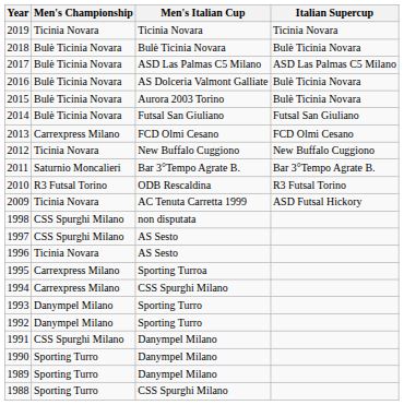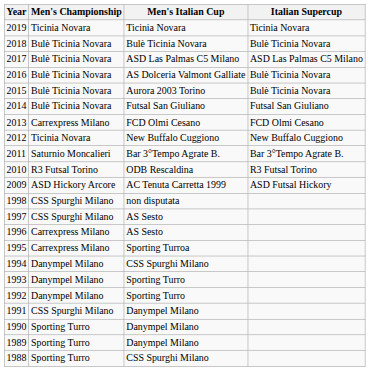 <table class="wikitable">
 <tr>
 <th>Year</th>
 <th>Men's Championship</th>
 <th>Men's Italian Cup</th>
 <th>Italian Supercup</th>
 </tr>
 <tr>
 <td>2019</td>
 <td>Ticinia Novara</td>
 <td>Ticinia Novara</td>
 <td>Ticinia Novara</td>
 </tr>
 <tr>
 <td>2018</td>
 <td>Bulè Ticinia Novara</td>
 <td>Bulè Ticinia Novara</td>
 <td>Bulè Ticinia Novara</td>
 </tr>
 <tr>
 <td>2017</td>
 <td>Bulè Ticinia Novara</td>
 <td>ASD Las Palmas C5 Milano</td>
 <td>ASD Las Palmas C5 Milano</td>
 </tr>
 <tr>
 <td>2016</td>
 <td>Bulè Ticinia Novara</td>
 <td>AS Dolceria Valmont Galliate</td>
 <td>Bulè Ticinia Novara</td>
 </tr>
 <tr>
 <td>2015</td>
 <td>Bulè Ticinia Novara</td>
 <td>Aurora 2003 Torino</td>
 <td>Bulè Ticinia Novara</td>
 </tr>
 <tr>
 <td>2014</td>
 <td>Bulè Ticinia Novara</td>
 <td>Futsal San Giuliano</td>
 <td>Futsal San Giuliano</td>
 </tr>
 <tr>
 <td>2013</td>
 <td>Carrexpress Milano</td>
 <td>FCD Olmi Cesano</td>
 <td>FCD Olmi Cesano</td>
 </tr>
 <tr>
 <td>2012</td>
 <td>Ticinia Novara</td>
 <td>New Buffalo Cuggiono</td>
 <td>New Buffalo Cuggiono</td>
 </tr>
 <tr>
 <td>2011</td>
 <td>Saturnio Moncalieri</td>
 <td>Bar 3°Tempo Agrate B.</td>
 <td>Bar 3°Tempo Agrate B.</td>
 </tr>
 <tr>
 <td>2010</td>
 <td>R3 Futsal Torino</td>
 <td>ODB Rescaldina</td>
 <td>R3 Futsal Torino</td>
 </tr>
 <tr>
 <td>2009</td>
-<td>Ticinia Novara</td>
+<td>ASD Hickory Arcore</td>
 <td>AC Tenuta Carretta 1999</td>
 <td>ASD Futsal Hickory</td>
 </tr>
 <tr>
 <td>1998</td>
 <td>CSS Spurghi Milano</td>
 <td>non disputata</td>
 <td></td>
 </tr>
 <tr>
 <td>1997</td>
 <td>CSS Spurghi Milano</td>
 <td>AS Sesto</td>
 <td></td>
 </tr>
 <tr>
 <td>1996</td>
-<td>Ticinia Novara</td>
+<td>Carrexpress Milano</td>
 <td>AS Sesto</td>
 <td></td>
 </tr>
 <tr>
 <td>1995</td>
 <td>Carrexpress Milano</td>
 <td>Sporting Turroa</td>
 <td></td>
 </tr>
 <tr>
 <td>1994</td>
-<td>Carrexpress Milano</td>
+<td>Danympel Milano</td>
 <td>CSS Spurghi Milano</td>
 <td></td>
 </tr>
 <tr>
 <td>1993</td>
 <td>Danympel Milano</td>
 <td>Sporting Turro</td>
 <td></td>
 </tr>
 <tr>
 <td>1992</td>
 <td>Danympel Milano</td>
 <td>Sporting Turro</td>
 <td></td>
 </tr>
 <tr>
 <td>1991</td>
 <td>CSS Spurghi Milano</td>
 <td>Danympel Milano</td>
 <td></td>
 </tr>
 <tr>
 <td>1990</td>
 <td>Sporting Turro</td>
 <td>Danympel Milano</td>
 <td></td>
 </tr>
 <tr>
 <td>1989</td>
 <td>Sporting Turro</td>
 <td>Danympel Milano</td>
 <td></td>
 </tr>
 <tr>
 <td>1988</td>
 <td>Sporting Turro</td>
 <td>CSS Spurghi Milano</td>
 <td></td>
 </tr>
 </table>
